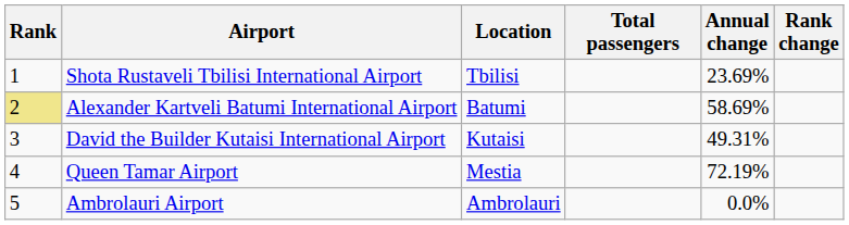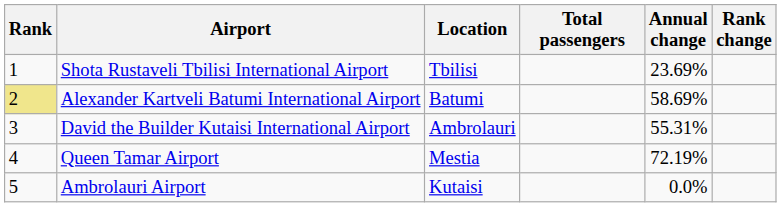 <table class="wikitable">
 <tr>
 <th>Rank</th>
 <th>Airport</th>
 <th>Location</th>
 <th style="width:100px">Total<br>passengers</th>
 <th>Annual<br>change</th>
 <th>Rank<br>change</th>
 </tr>
 <tr>
 <td>1</td>
 <td><a href='#'>Shota Rustaveli Tbilisi International Airport</a></td>
 <td><a href='#'>Tbilisi</a></td>
 <td align="right"></td>
 <td align="right">23.69%</td>
 <td align="center"></td>
 </tr>
 <tr>
 <td style="background: khaki;">2</td>
 <td><a href='#'>Alexander Kartveli Batumi International Airport</a></td>
 <td><a href='#'>Batumi</a></td>
 <td align="right"></td>
 <td align="right">58.69%</td>
 <td align="center"></td>
 </tr>
 <tr>
 <td>3</td>
 <td><a href='#'>David the Builder Kutaisi International Airport</a></td>
-<td><a href='#'>Kutaisi</a></td>
+<td><a href='#'>Ambrolauri</a></td>
 <td align="right"></td>
-<td align="right">49.31%</td>
+<td align="right">55.31%</td>
 <td align="center"></td>
 </tr>
 <tr>
 <td>4</td>
 <td><a href='#'>Queen Tamar Airport</a></td>
 <td><a href='#'>Mestia</a></td>
 <td align="right"></td>
 <td align="right">72.19%</td>
 <td align="center"></td>
 </tr>
 <tr>
 <td>5</td>
 <td><a href='#'>Ambrolauri Airport</a></td>
-<td><a href='#'>Ambrolauri</a></td>
+<td><a href='#'>Kutaisi</a></td>
 <td align="right"></td>
 <td align="right">0.0%</td>
 <td align="center"></td>
 </tr>
 </table>
